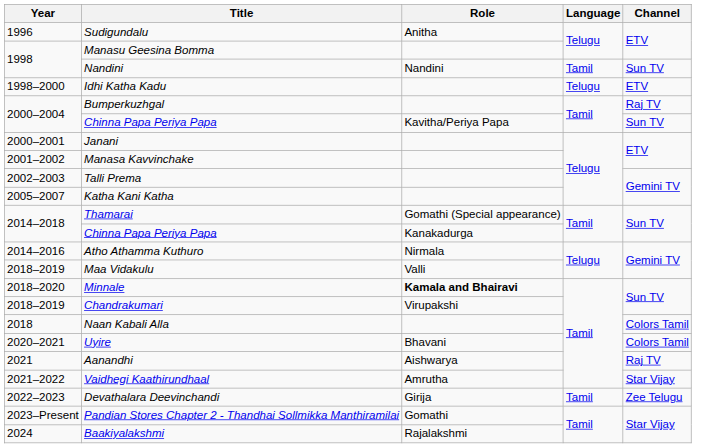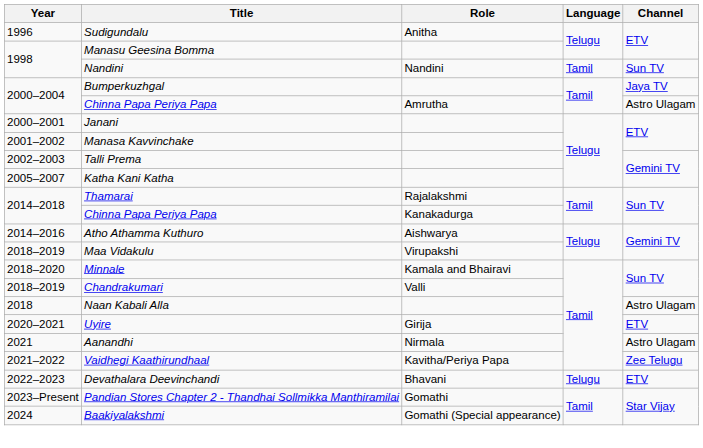 <table class="wikitable">
 <tr>
 <th>Year</th>
 <th>Title</th>
 <th>Role</th>
 <th>Language</th>
 <th>Channel</th>
 </tr>
 <tr>
 <td>1996</td>
 <td><em>Sudigundalu</em></td>
 <td>Anitha</td>
 <td rowspan='2'><a href='#'>Telugu</a></td>
 <td rowspan='2'><a href='#'>ETV</a></td>
 </tr>
 <tr>
 <td rowspan='2'>1998</td>
 <td><em>Manasu Geesina Bomma</em></td>
 <td></td>
 </tr>
 <tr>
 <td><em>Nandini</em></td>
 <td>Nandini</td>
 <td><a href='#'>Tamil</a></td>
 <td><a href='#'>Sun TV</a></td>
 </tr>
 <tr>
-<td>1998–2000</td>
-<td><em>Idhi Katha Kadu</em></td>
-<td></td>
-<td><a href='#'>Telugu</a></td>
-<td><a href='#'>ETV</a></td>
-</tr>
-<tr>
 <td rowspan='2'>2000–2004</td>
 <td><em>Bumperkuzhgal</em></td>
 <td></td>
 <td rowspan='2'><a href='#'>Tamil</a></td>
-<td><a href='#'>Raj TV</a></td>
+<td><a href='#'>Jaya TV</a></td>
 </tr>
 <tr>
 <td><em><a href='#'>Chinna Papa Periya Papa</a></em></td>
-<td>Kavitha/Periya Papa</td>
-<td><a href='#'>Sun TV</a></td>
+<td>Amrutha</td>
+<td>Astro Ulagam</td>
 </tr>
 <tr>
 <td>2000–2001</td>
 <td><em>Janani</em></td>
 <td></td>
 <td rowspan='4'><a href='#'>Telugu</a></td>
 <td rowspan='2'><a href='#'>ETV</a></td>
 </tr>
 <tr>
 <td>2001–2002</td>
 <td><em>Manasa Kavvinchake</em></td>
 <td></td>
 </tr>
 <tr>
 <td>2002–2003</td>
 <td><em>Talli Prema</em></td>
 <td></td>
 <td rowspan='2'><a href='#'>Gemini TV</a></td>
 </tr>
 <tr>
 <td>2005–2007</td>
 <td><em>Katha Kani Katha</em></td>
 <td></td>
 </tr>
 <tr>
 <td rowspan='2'>2014–2018</td>
 <td><em><a href='#'>Thamarai</a></em></td>
-<td>Gomathi (Special appearance)</td>
+<td>Rajalakshmi</td>
 <td rowspan='2'><a href='#'>Tamil</a></td>
 <td rowspan='2'><a href='#'>Sun TV</a></td>
 </tr>
 <tr>
 <td><em><a href='#'>Chinna Papa Periya Papa</a></em></td>
 <td>Kanakadurga</td>
 </tr>
 <tr>
 <td>2014–2016</td>
 <td><em>Atho Athamma Kuthuro</em></td>
-<td>Nirmala</td>
+<td>Aishwarya</td>
 <td rowspan='2'><a href='#'>Telugu</a></td>
 <td rowspan='2'><a href='#'>Gemini TV</a></td>
 </tr>
 <tr>
 <td>2018–2019</td>
 <td><em>Maa Vidakulu</em></td>
-<td>Valli</td>
+<td>Virupakshi</td>
 </tr>
 <tr>
 <td>2018–2020</td>
 <td><em><a href='#'>Minnale</a></em></td>
-<td><strong>Kamala and Bhairavi</strong></td>
+<td>Kamala and Bhairavi</td>
 <td rowspan='6'><a href='#'>Tamil</a></td>
 <td rowspan='2'><a href='#'>Sun TV</a></td>
 </tr>
 <tr>
 <td>2018–2019</td>
 <td><em><a href='#'>Chandrakumari</a></em></td>
-<td>Virupakshi</td>
+<td>Valli</td>
 </tr>
 <tr>
 <td>2018</td>
 <td><em>Naan Kabali Alla</em></td>
 <td></td>
-<td><a href='#'>Colors Tamil</a></td>
+<td>Astro Ulagam</td>
 </tr>
 <tr>
 <td>2020–2021</td>
 <td><em><a href='#'>Uyire</a></em></td>
-<td>Bhavani</td>
-<td><a href='#'>Colors Tamil</a></td>
+<td>Girija</td>
+<td><a href='#'>ETV</a></td>
 </tr>
 <tr>
 <td>2021</td>
 <td><em>Aanandhi</em></td>
-<td>Aishwarya</td>
-<td><a href='#'>Raj TV</a></td>
+<td>Nirmala</td>
+<td>Astro Ulagam</td>
 </tr>
 <tr>
 <td>2021–2022</td>
 <td><em><a href='#'>Vaidhegi Kaathirundhaal</a></em></td>
-<td>Amrutha</td>
-<td><a href='#'>Star Vijay</a></td>
+<td>Kavitha/Periya Papa</td>
+<td><a href='#'>Zee Telugu</a></td>
 </tr>
 <tr>
 <td>2022–2023</td>
 <td><em>Devathalara Deevinchandi</em></td>
-<td>Girija</td>
-<td><a href='#'>Tamil</a></td>
-<td><a href='#'>Zee Telugu</a></td>
+<td>Bhavani</td>
+<td><a href='#'>Telugu</a></td>
+<td><a href='#'>ETV</a></td>
 </tr>
 <tr>
 <td>2023–Present</td>
 <td><em><a href='#'>Pandian Stores Chapter 2 - Thandhai Sollmikka Manthiramilai</a></em></td>
 <td>Gomathi</td>
 <td rowspan="2"><a href='#'>Tamil</a></td>
 <td rowspan="2"><a href='#'>Star Vijay</a></td>
 </tr>
 <tr>
 <td>2024</td>
 <td><em><a href='#'>Baakiyalakshmi</a></em></td>
-<td>Rajalakshmi</td>
+<td>Gomathi (Special appearance)</td>
 </tr>
 </table>
